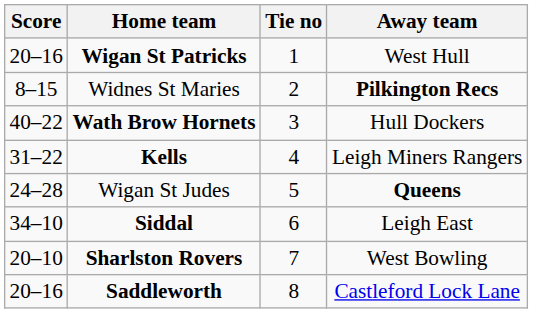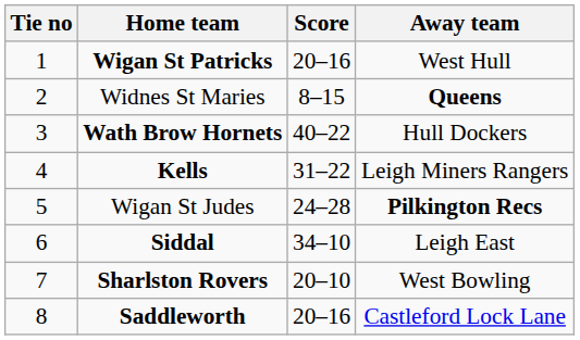 <table class="wikitable" style="text-align: center">
 <tr>
+<th>Tie no</th>
+<th>Home team</th>
 <th>Score</th>
-<th>Home team</th>
-<th>Tie no</th>
 <th>Away team</th>
 </tr>
 <tr>
+<td>1</td>
+<td><strong>Wigan St Patricks</strong></td>
 <td>20–16</td>
-<td><strong>Wigan St Patricks</strong></td>
-<td>1</td>
 <td>West Hull</td>
 </tr>
 <tr>
+<td>2</td>
+<td>Widnes St Maries</td>
 <td>8–15</td>
-<td>Widnes St Maries</td>
-<td>2</td>
+<td><strong>Queens</strong></td>
+</tr>
+<tr>
+<td>3</td>
+<td><strong>Wath Brow Hornets</strong></td>
+<td>40–22</td>
+<td>Hull Dockers</td>
+</tr>
+<tr>
+<td>4</td>
+<td><strong>Kells</strong></td>
+<td>31–22</td>
+<td>Leigh Miners Rangers</td>
+</tr>
+<tr>
+<td>5</td>
+<td>Wigan St Judes</td>
+<td>24–28</td>
 <td><strong>Pilkington Recs</strong></td>
 </tr>
 <tr>
-<td>40–22</td>
-<td><strong>Wath Brow Hornets</strong></td>
-<td>3</td>
-<td>Hull Dockers</td>
-</tr>
-<tr>
-<td>31–22</td>
-<td><strong>Kells</strong></td>
-<td>4</td>
-<td>Leigh Miners Rangers</td>
-</tr>
-<tr>
-<td>24–28</td>
-<td>Wigan St Judes</td>
-<td>5</td>
-<td><strong>Queens</strong></td>
-</tr>
-<tr>
+<td>6</td>
+<td><strong>Siddal</strong></td>
 <td>34–10</td>
-<td><strong>Siddal</strong></td>
-<td>6</td>
 <td>Leigh East</td>
 </tr>
 <tr>
+<td>7</td>
+<td><strong>Sharlston Rovers</strong></td>
 <td>20–10</td>
-<td><strong>Sharlston Rovers</strong></td>
-<td>7</td>
 <td>West Bowling</td>
 </tr>
 <tr>
+<td>8</td>
+<td><strong>Saddleworth</strong></td>
 <td>20–16</td>
-<td><strong>Saddleworth</strong></td>
-<td>8</td>
 <td><a href='#'>Castleford Lock Lane</a></td>
 </tr>
 </table>
